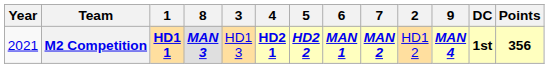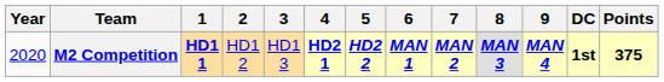 <table class="wikitable" style="text-align:center; font-size:90%">
 <tr>
 <th>Year</th>
 <th>Team</th>
 <th>1</th>
-<th>8</th>
+<th>2</th>
 <th>3</th>
 <th>4</th>
 <th>5</th>
 <th>6</th>
 <th>7</th>
-<th>2</th>
+<th>8</th>
 <th>9</th>
 <th>DC</th>
 <th>Points</th>
 </tr>
 <tr>
-<td><a href='#'>2021</a></td>
+<td><a href='#'>2020</a></td>
 <th><a href='#'>M2 Competition</a></th>
 <td style=background:#FFDF9F><strong><a href='#'>HD1<br>1</a><br></strong></td>
-<td style=background:#DFDFDF><strong><em><a href='#'>MAN<br>3</a></em></strong><br></td>
+<td style=background:#FFDF9F><a href='#'>HD1<br>2</a><br></td>
 <td style=background:#FFDF9F><a href='#'>HD1<br>3</a><br></td>
 <td style=background:#FFFFBF><strong><a href='#'>HD2<br>1</a></strong><br></td>
 <td style=background:#FFFFBF><strong><em><a href='#'>HD2<br>2</a></em></strong><br></td>
 <td style=background:#FFFFBF><strong><em><a href='#'>MAN<br>1</a></em></strong><br></td>
 <td style=background:#FFFFBF><strong><em><a href='#'>MAN<br>2</a></em></strong><br></td>
-<td style=background:#FFDF9F><a href='#'>HD1<br>2</a><br></td>
+<td style=background:#DFDFDF><strong><em><a href='#'>MAN<br>3</a></em></strong><br></td>
 <td style=background:#FFFFBF><strong><em><a href='#'>MAN<br>4</a></em></strong><br></td>
 <th style=background:#FFFFBF>1st</th>
-<th style=background:#FFFFBF>356</th>
+<th style=background:#FFFFBF>375</th>
 </tr>
 </table>
